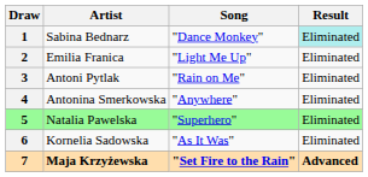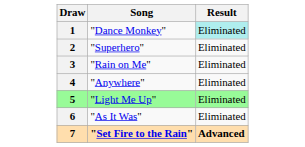 <table class="sortable wikitable plainrowheaders" style="margin: 1em auto 1em auto;">
 <tr>
 <th scope="col">Draw</th>
-<th scope="col">Artist</th>
 <th scope="col">Song</th>
 <th scope="col">Result</th>
 </tr>
 <tr>
 <th scope="row" style="text-align:center;">1</th>
-<td>Sabina Bednarz</td>
 <td>"<a href='#'>Dance Monkey</a>"</td>
 <td style="background: paleturquoise;">Eliminated</td>
 </tr>
 <tr>
 <th scope="row" style="text-align:center;">2</th>
-<td>Emilia Franica</td>
-<td>"<a href='#'>Light Me Up</a>"</td>
+<td>"<a href='#'>Superhero</a>"</td>
 <td>Eliminated</td>
 </tr>
 <tr>
 <th scope="row" style="text-align:center;">3</th>
-<td>Antoni Pytlak</td>
 <td>"<a href='#'>Rain on Me</a>"</td>
 <td>Eliminated</td>
 </tr>
 <tr>
 <th scope="row" style="text-align:center;">4</th>
-<td>Antonina Smerkowska</td>
 <td>"<a href='#'>Anywhere</a>"</td>
 <td>Eliminated</td>
 </tr>
 <tr style="background:palegreen;">
 <th scope="row" style="text-align:center; background:palegreen;">5</th>
-<td>Natalia Pawelska</td>
-<td>"<a href='#'>Superhero</a>"</td>
+<td>"<a href='#'>Light Me Up</a>"</td>
 <td>Eliminated</td>
 </tr>
 <tr>
 <th scope="row" style="text-align:center;">6</th>
-<td>Kornelia Sadowska</td>
 <td>"<a href='#'>As It Was</a>"</td>
 <td>Eliminated</td>
 </tr>
 <tr style="font-weight:bold; background:navajowhite;">
 <th scope="row" style="text-align:center; font-weight:bold; background:navajowhite;">7</th>
-<td>Maja Krzyżewska</td>
 <td>"<a href='#'>Set Fire to the Rain</a>"</td>
 <td>Advanced</td>
 </tr>
 </table>
